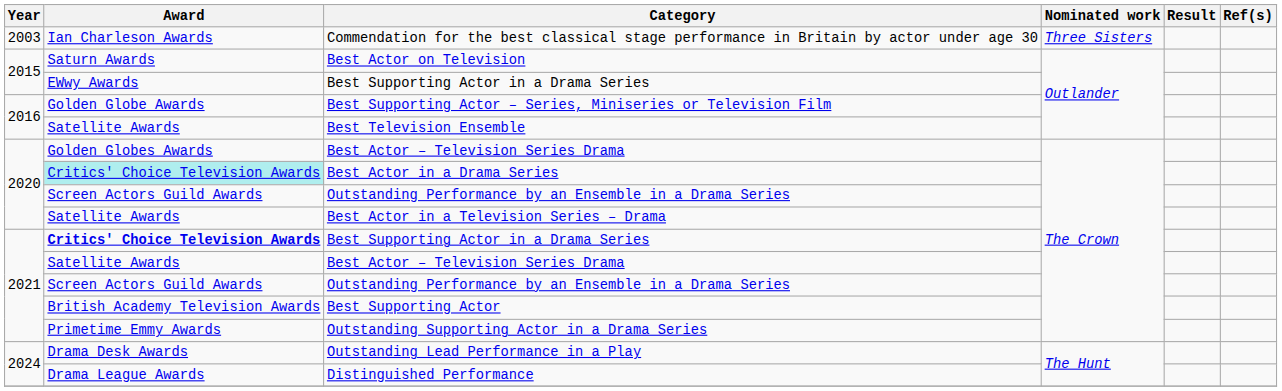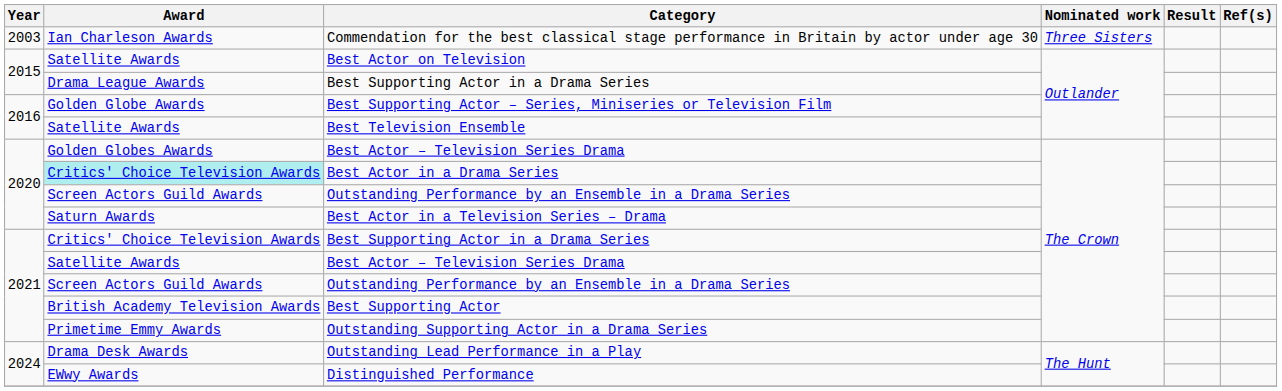 <table class = "wikitable sortable">
 <tr>
 <th>Year</th>
 <th>Award</th>
 <th>Category</th>
 <th>Nominated work</th>
 <th>Result</th>
 <th>Ref(s)</th>
 </tr>
 <tr>
 <td>2003</td>
 <td><a href='#'>Ian Charleson Awards</a></td>
 <td>Commendation for the best classical stage performance in Britain by actor under age 30</td>
 <td><em><a href='#'>Three Sisters</a></em></td>
 <td></td>
 <td></td>
 </tr>
 <tr>
 <td rowspan="2">2015</td>
-<td><a href='#'>Saturn Awards</a></td>
+<td><a href='#'>Satellite Awards</a></td>
 <td><a href='#'>Best Actor on Television</a></td>
 <td rowspan="4"><em><a href='#'>Outlander</a></em></td>
 <td></td>
 <td></td>
 </tr>
 <tr>
-<td><a href='#'>EWwy Awards</a></td>
+<td><a href='#'>Drama League Awards</a></td>
 <td>Best Supporting Actor in a Drama Series</td>
 <td></td>
 <td></td>
 </tr>
 <tr>
 <td rowspan="2">2016</td>
 <td><a href='#'>Golden Globe Awards</a></td>
 <td><a href='#'>Best Supporting Actor – Series, Miniseries or Television Film</a></td>
 <td></td>
 <td></td>
 </tr>
 <tr>
 <td><a href='#'>Satellite Awards</a></td>
 <td><a href='#'>Best Television Ensemble</a></td>
 <td></td>
 <td></td>
 </tr>
 <tr>
 <td rowspan="4">2020</td>
 <td><a href='#'>Golden Globes Awards</a></td>
 <td><a href='#'>Best Actor – Television Series Drama</a></td>
 <td rowspan="9"><em><a href='#'>The Crown</a></em></td>
 <td></td>
 <td></td>
 </tr>
 <tr>
 <td style="background: paleturquoise;"><a href='#'>Critics' Choice Television Awards</a></td>
 <td><a href='#'>Best Actor in a Drama Series</a></td>
 <td></td>
 <td></td>
 </tr>
 <tr>
 <td><a href='#'>Screen Actors Guild Awards</a></td>
 <td><a href='#'>Outstanding Performance by an Ensemble in a Drama Series</a></td>
 <td></td>
 <td></td>
 </tr>
 <tr>
-<td><a href='#'>Satellite Awards</a></td>
+<td><a href='#'>Saturn Awards</a></td>
 <td><a href='#'>Best Actor in a Television Series – Drama</a></td>
 <td></td>
 <td></td>
 </tr>
 <tr>
 <td rowspan="5">2021</td>
-<td><strong><a href='#'>Critics' Choice Television Awards</a></strong></td>
+<td><a href='#'>Critics' Choice Television Awards</a></td>
 <td><a href='#'>Best Supporting Actor in a Drama Series</a></td>
 <td></td>
 <td></td>
 </tr>
 <tr>
 <td><a href='#'>Satellite Awards</a></td>
 <td><a href='#'>Best Actor – Television Series Drama</a></td>
 <td></td>
 <td></td>
 </tr>
 <tr>
 <td><a href='#'>Screen Actors Guild Awards</a></td>
 <td><a href='#'>Outstanding Performance by an Ensemble in a Drama Series</a></td>
 <td></td>
 <td></td>
 </tr>
 <tr>
 <td><a href='#'>British Academy Television Awards</a></td>
 <td><a href='#'>Best Supporting Actor</a></td>
 <td></td>
 <td></td>
 </tr>
 <tr>
 <td><a href='#'>Primetime Emmy Awards</a></td>
 <td><a href='#'>Outstanding Supporting Actor in a Drama Series</a></td>
 <td></td>
 <td></td>
 </tr>
 <tr>
 <td rowspan="2">2024</td>
 <td><a href='#'>Drama Desk Awards</a></td>
 <td><a href='#'>Outstanding Lead Performance in a Play</a></td>
 <td rowspan="2"><em><a href='#'>The Hunt</a></em></td>
 <td></td>
 <td></td>
 </tr>
 <tr>
-<td><a href='#'>Drama League Awards</a></td>
+<td><a href='#'>EWwy Awards</a></td>
 <td><a href='#'>Distinguished Performance</a></td>
 <td></td>
 <td></td>
 </tr>
 <tr>
 </tr>
 </table>
